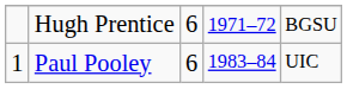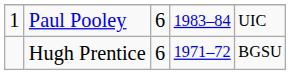 <table class="wikitable">
 <tr>
+</tr>
+<tr>
+<td>1</td>
+<td><a href='#'>Paul Pooley</a></td>
+<td>6</td>
+<td style="font-size:80%;"><a href='#'>1983–84</a></td>
+<td style="font-size:80%;">UIC</td>
 </tr>
 <tr>
 <td></td>
 <td>Hugh Prentice</td>
 <td>6</td>
 <td style="font-size:80%;"><a href='#'>1971–72</a></td>
 <td style="font-size:80%;">BGSU</td>
 </tr>
-<tr>
-<td>1</td>
-<td><a href='#'>Paul Pooley</a></td>
-<td>6</td>
-<td style="font-size:80%;"><a href='#'>1983–84</a></td>
-<td style="font-size:80%;">UIC</td>
-</tr>
 </table>
